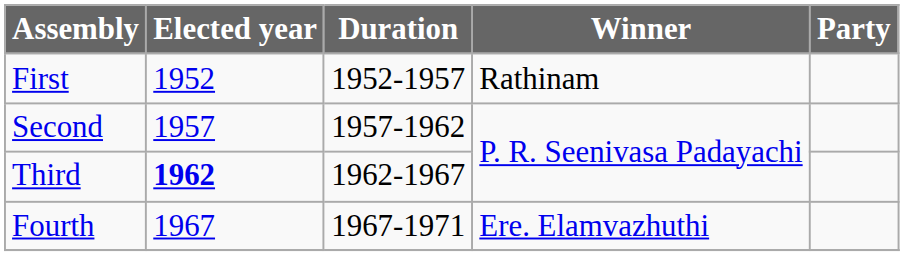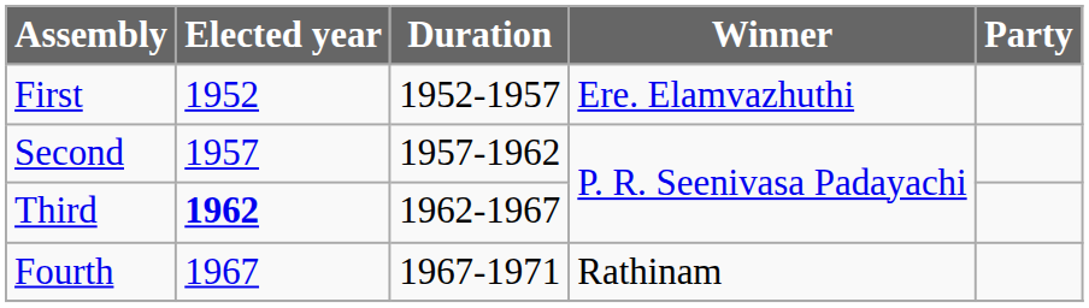 <table class="wikitable sortable">
 <tr>
 <th style="background-color:#666666; color:white">Assembly</th>
 <th style="background-color:#666666; color:white">Elected year</th>
 <th style="background-color:#666666; color:white">Duration</th>
 <th style="background-color:#666666; color:white">Winner</th>
 <th style="background-color:#666666; color:white" colspan="2">Party</th>
 </tr>
 <tr>
 <td><a href='#'>First</a></td>
 <td><a href='#'>1952</a></td>
 <td>1952-1957</td>
-<td>Rathinam</td>
+<td><a href='#'>Ere. Elamvazhuthi</a></td>
 <td></td>
 </tr>
 <tr>
 <td><a href='#'>Second</a></td>
 <td><a href='#'>1957</a></td>
 <td>1957-1962</td>
 <td rowspan=2><a href='#'>P. R. Seenivasa Padayachi</a></td>
 <td></td>
 </tr>
 <tr>
 <td><a href='#'>Third</a></td>
 <td><strong><a href='#'>1962</a></strong></td>
 <td>1962-1967</td>
 </tr>
 <tr>
 <td><a href='#'>Fourth</a></td>
 <td><a href='#'>1967</a></td>
 <td>1967-1971</td>
-<td><a href='#'>Ere. Elamvazhuthi</a></td>
+<td>Rathinam</td>
 <td></td>
 </tr>
 <tr>
 </tr>
 </table>
